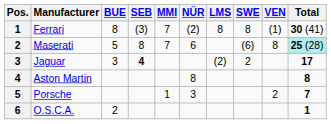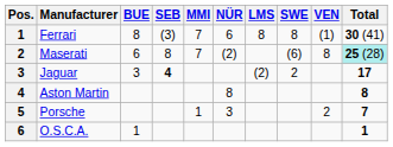 <table class="wikitable" style="font-size: 90%;">
 <tr>
 <th>Pos.</th>
 <th>Manufacturer</th>
 <th> <a href='#'>BUE</a></th>
 <th> <a href='#'>SEB</a></th>
 <th> <a href='#'>MMI</a></th>
 <th> <a href='#'>NÜR</a></th>
 <th> <a href='#'>LMS</a></th>
 <th> <a href='#'>SWE</a></th>
 <th> <a href='#'>VEN</a></th>
 <th>Total</th>
 </tr>
 <tr>
 <th>1</th>
 <td> <a href='#'>Ferrari</a></td>
 <td align=center>8</td>
 <td align=center>(3)</td>
 <td align=center>7</td>
-<td align=center>(2)</td>
+<td align=center>6</td>
 <td align=center>8</td>
 <td align=center>8</td>
 <td align=center>(1)</td>
 <td align=center><strong>30</strong> (41)</td>
 </tr>
 <tr>
 <th>2</th>
 <td> <a href='#'>Maserati</a></td>
-<td align=center>5</td>
+<td align=center>6</td>
 <td align=center>8</td>
 <td align=center>7</td>
-<td align=center>6</td>
+<td align=center>(2)</td>
 <td></td>
 <td align=center>(6)</td>
 <td align=center>8</td>
 <td align=center style="background: paleturquoise;"><strong>25</strong> (28)</td>
 </tr>
 <tr>
 <th>3</th>
 <td> <a href='#'>Jaguar</a></td>
 <td align=center>3</td>
 <td align=center><strong>4</strong></td>
 <td></td>
 <td></td>
 <td align=center>(2)</td>
 <td align=center>2</td>
 <td></td>
 <td align=center><strong>17</strong></td>
 </tr>
 <tr>
 <th>4</th>
 <td> <a href='#'>Aston Martin</a></td>
 <td></td>
 <td></td>
 <td></td>
 <td align=center>8</td>
 <td></td>
 <td></td>
 <td></td>
 <td align=center><strong>8</strong></td>
 </tr>
 <tr>
 <th>5</th>
 <td> <a href='#'>Porsche</a></td>
 <td></td>
 <td></td>
 <td align=center>1</td>
 <td align=center>3</td>
 <td></td>
 <td></td>
 <td align=center>2</td>
 <td align=center><strong>7</strong></td>
 </tr>
 <tr>
 <th>6</th>
 <td> <a href='#'>O.S.C.A.</a></td>
-<td align=center>2</td>
+<td align=center>1</td>
 <td></td>
 <td></td>
 <td></td>
 <td></td>
 <td></td>
 <td></td>
 <td align=center><strong>1</strong></td>
 </tr>
 </table>
